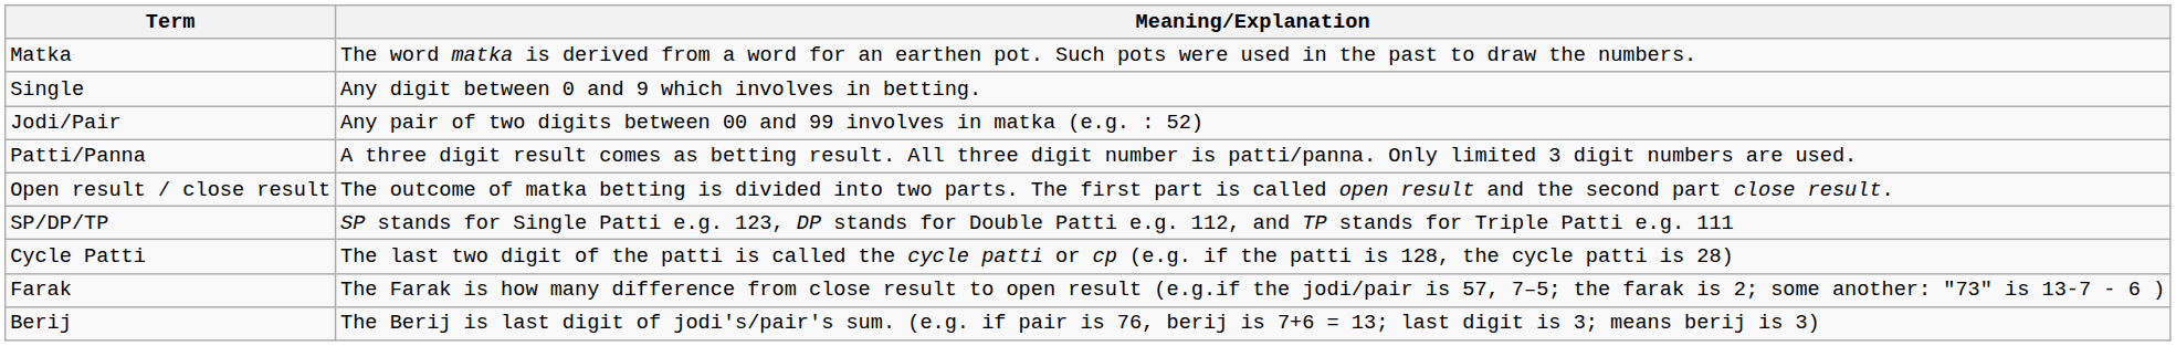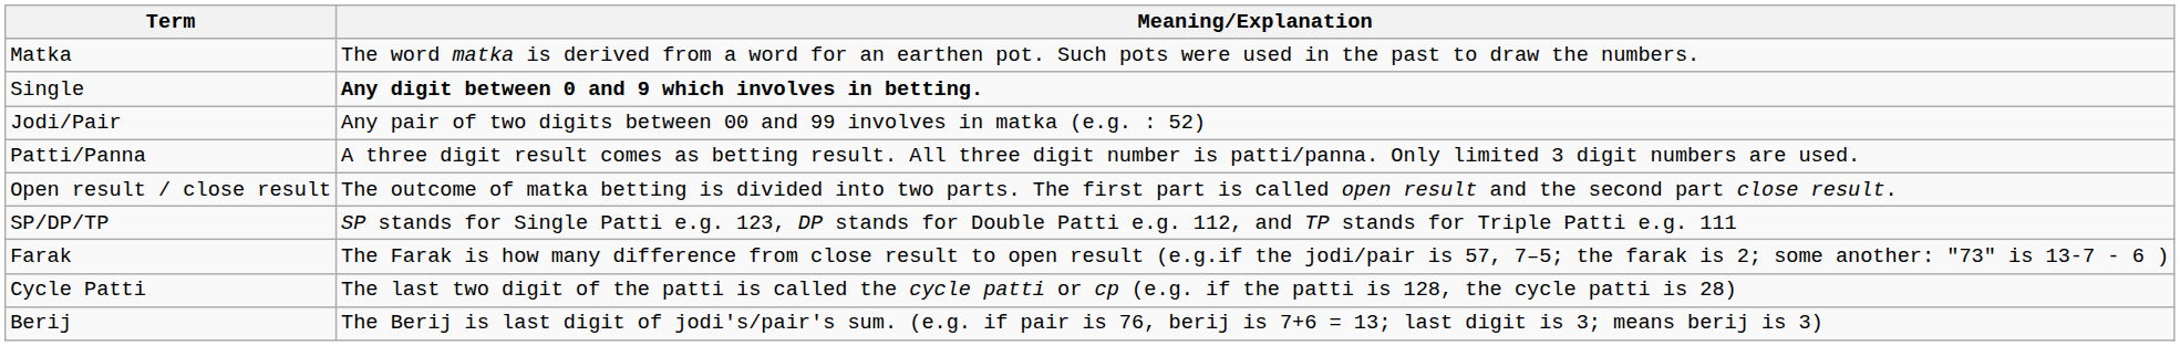 <table class="wikitable">
 <tr>
 <th>Term</th>
 <th>Meaning/Explanation</th>
 </tr>
 <tr>
 <td>Matka</td>
 <td>The word <em>matka</em> is derived from a word for an earthen pot. Such pots were used in the past to draw the numbers.</td>
 </tr>
 <tr>
 <td>Single</td>
-<td>Any digit between 0 and 9 which involves in betting.</td>
+<td><strong>Any digit between 0 and 9 which involves in betting.</strong></td>
 </tr>
 <tr>
 <td>Jodi/Pair</td>
 <td>Any pair of two digits between 00 and 99 involves in matka (e.g. : 52)</td>
 </tr>
 <tr>
 <td>Patti/Panna</td>
 <td>A three digit result comes as betting result. All three digit number is patti/panna. Only limited 3 digit numbers are used.</td>
 </tr>
 <tr>
 <td>Open result / close result</td>
 <td>The outcome of matka betting is divided into two parts. The first part is called <em>open result </em> and the second part <em>close result</em>.</td>
 </tr>
 <tr>
 <td>SP/DP/TP</td>
 <td><em>SP</em> stands for Single Patti e.g. 123, <em>DP</em> stands for Double Patti e.g. 112, and <em>TP</em> stands for Triple Patti e.g. 111</td>
 </tr>
 <tr>
+<td>Farak</td>
+<td>The Farak is how many difference from close result to open result (e.g.if the jodi/pair is 57, 7–5; the farak is 2; some another: "73" is 13-7 - 6 )</td>
+</tr>
+<tr>
 <td>Cycle Patti</td>
 <td>The last two digit of the patti is called the <em>cycle patti</em> or <em>cp</em> (e.g. if the patti is 128, the cycle patti is 28)</td>
-</tr>
-<tr>
-<td>Farak</td>
-<td>The Farak is how many difference from close result to open result (e.g.if the jodi/pair is 57, 7–5; the farak is 2; some another: "73" is 13-7 - 6 )</td>
 </tr>
 <tr>
 <td>Berij</td>
 <td>The Berij is last digit of jodi's/pair's sum. (e.g. if pair is 76, berij is 7+6 = 13; last digit is 3; means berij is 3)</td>
 </tr>
 </table>
